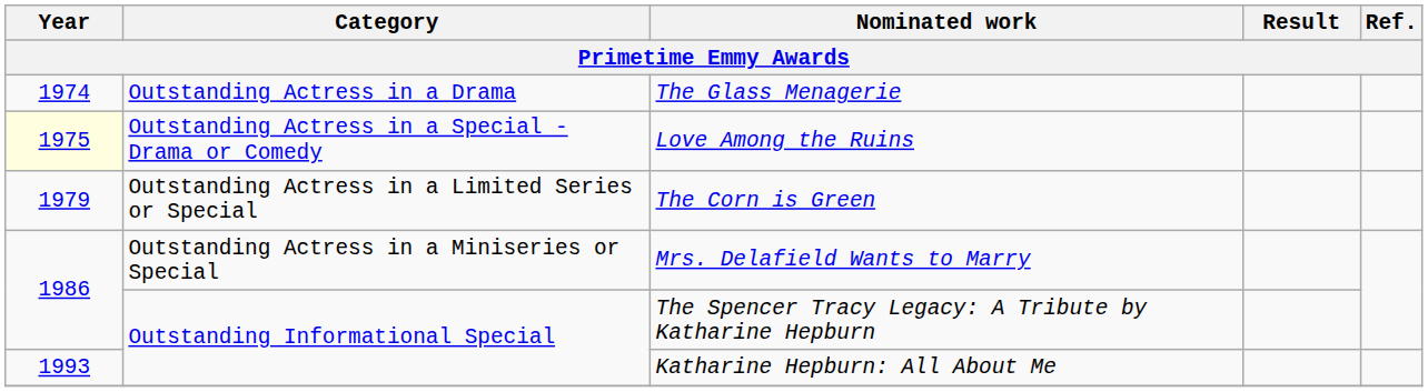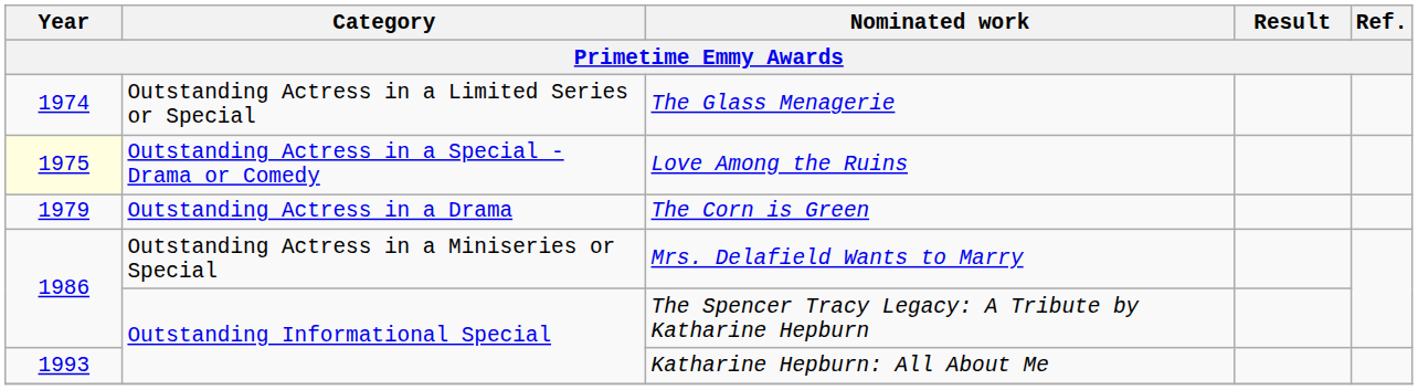 <table class=wikitable>
 <tr>
 <th scope="col" style="width:5em;">Year</th>
 <th scope="col" style="width:24em;">Category</th>
 <th scope="col" style="width:27em;">Nominated work</th>
 <th scope="col" style="width:5em;">Result</th>
 <th>Ref.</th>
 </tr>
 <tr>
 <th colspan=5><a href='#'>Primetime Emmy Awards</a></th>
 </tr>
 <tr>
 <td style="text-align:center;"><a href='#'>1974</a></td>
-<td><a href='#'>Outstanding Actress in a Drama</a></td>
+<td>Outstanding Actress in a Limited Series or Special</td>
 <td><em><a href='#'>The Glass Menagerie</a></em></td>
 <td></td>
 <td style="text-align:center;"></td>
 </tr>
 <tr>
 <td style="background: lightyellow; text-align:center;"><a href='#'>1975</a></td>
 <td><a href='#'>Outstanding Actress in a Special - Drama or Comedy</a></td>
 <td><a href='#'><em>Love Among the Ruins</em></a></td>
 <td></td>
 <td style="text-align:center;"></td>
 </tr>
 <tr>
 <td style="text-align:center;"><a href='#'>1979</a></td>
-<td>Outstanding Actress in a Limited Series or Special</td>
+<td><a href='#'>Outstanding Actress in a Drama</a></td>
 <td><a href='#'><em>The Corn is Green</em></a></td>
 <td></td>
 <td style="text-align:center;"></td>
 </tr>
 <tr>
 <td rowspan=2; style="text-align:center;"><a href='#'>1986</a></td>
 <td>Outstanding Actress in a Miniseries or Special</td>
 <td><em><a href='#'>Mrs. Delafield Wants to Marry</a></em></td>
 <td></td>
 <td style="text-align:center;", rowspan=2></td>
 </tr>
 <tr>
 <td rowspan=2><a href='#'>Outstanding Informational Special</a></td>
 <td><em>The Spencer Tracy Legacy: A Tribute by Katharine Hepburn</em></td>
 <td></td>
 </tr>
 <tr>
 <td style="text-align:center;"><a href='#'>1993</a></td>
 <td><em>Katharine Hepburn: All About Me</em></td>
 <td></td>
 <td style="text-align:center;"></td>
 </tr>
 <tr>
 </tr>
 </table>
